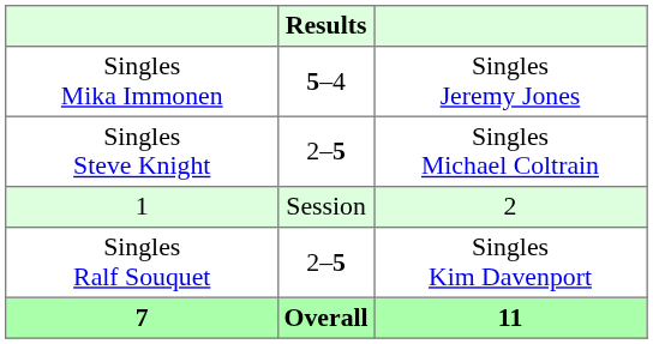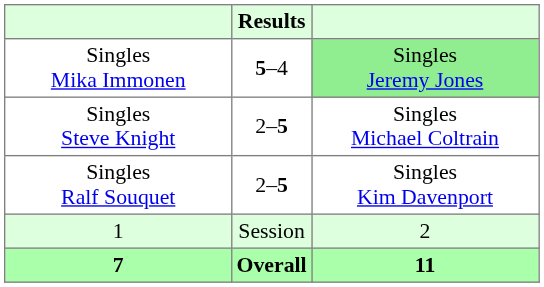 <table border="1" cellpadding="3" style="border-collapse: collapse;">
 <tr bgcolor="#ddffdd">
 <th width="160"></th>
 <th>Results</th>
 <th width="160"></th>
 </tr>
 <tr>
 <td align="center">Singles<br><a href='#'>Mika Immonen</a></td>
 <td align="center"><strong>5</strong>–4</td>
-<td align="center">Singles<br><a href='#'>Jeremy Jones</a></td>
+<td align="center" style="background: lightgreen;">Singles<br><a href='#'>Jeremy Jones</a></td>
 </tr>
 <tr>
 <td align="center">Singles<br><a href='#'>Steve Knight</a></td>
 <td align="center">2–<strong>5</strong></td>
 <td align="center">Singles<br><a href='#'>Michael Coltrain</a></td>
 </tr>
+<tr>
+<td align="center">Singles<br><a href='#'>Ralf Souquet</a></td>
+<td align="center">2–<strong>5</strong></td>
+<td align="center">Singles<br><a href='#'>Kim Davenport</a></td>
+</tr>
 <tr bgcolor="#ddffdd">
 <td align="center">1</td>
 <td align="center">Session</td>
 <td align="center">2</td>
-</tr>
-<tr>
-<td align="center">Singles<br><a href='#'>Ralf Souquet</a></td>
-<td align="center">2–<strong>5</strong></td>
-<td align="center">Singles<br><a href='#'>Kim Davenport</a></td>
 </tr>
 <tr bgcolor="#aaffaa">
 <th align="center">7</th>
 <th align="center">Overall</th>
 <th align="center">11</th>
 </tr>
 </table>
